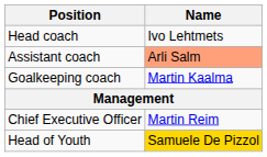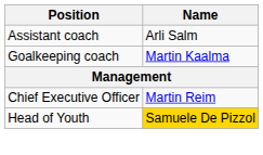 <table class="wikitable" style="text-align:left;">
 <tr>
 <th>Position</th>
 <th>Name</th>
 </tr>
 <tr>
-<td>Head coach</td>
-<td> Ivo Lehtmets</td>
-</tr>
-<tr>
 <td>Assistant coach</td>
-<td style="background: lightsalmon;"> Arli Salm</td>
+<td> Arli Salm</td>
 </tr>
 <tr>
 <td>Goalkeeping coach</td>
 <td> <a href='#'>Martin Kaalma</a></td>
 </tr>
 <tr>
 <th colspan=2><strong>Management</strong></th>
 </tr>
 <tr>
 <td>Chief Executive Officer</td>
 <td> <a href='#'>Martin Reim</a></td>
 </tr>
 <tr>
 <td>Head of Youth</td>
 <td style="background: gold;"> Samuele De Pizzol</td>
 </tr>
 </table>
